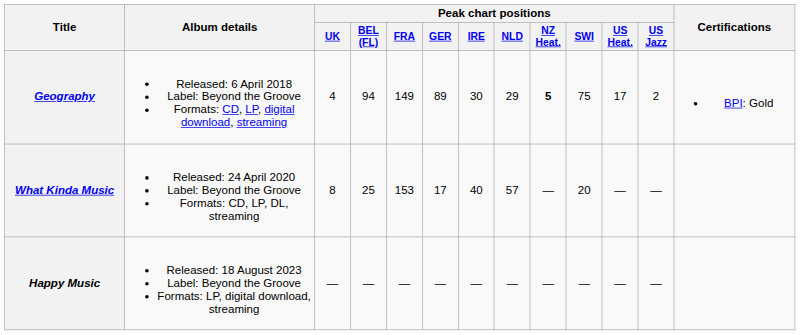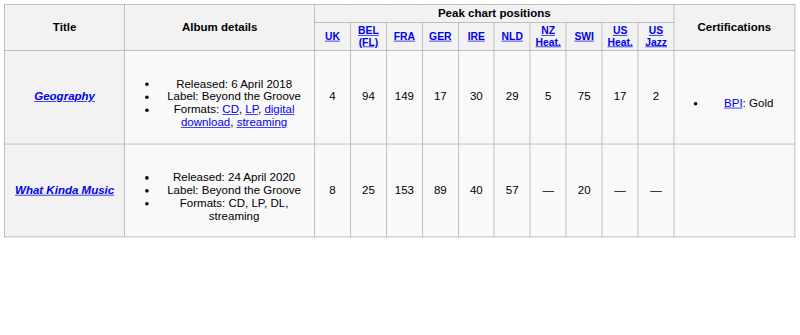 <table class="wikitable plainrowheaders" style="text-align:center;">
 <tr>
 <th scope="col" rowspan="2" style="width:10em;">Title</th>
 <th scope="col" rowspan="2" style="width:16em;">Album details</th>
 <th scope="col" colspan="10">Peak chart positions</th>
 <th scope="col" rowspan="2" style="width:10em;">Certifications</th>
 </tr>
 <tr>
 <th scope="col" style="width:3em;font-size:90%;"><a href='#'>UK</a><br></th>
 <th scope="col" style="width:3em;font-size:90%;"><a href='#'>BEL<br>(FL)</a><br></th>
 <th scope="col" style="width:3em;font-size:90%;"><a href='#'>FRA</a><br></th>
 <th scope="col" style="width:3em;font-size:90%;"><a href='#'>GER</a><br></th>
 <th scope="col" style="width:3em;font-size:90%;"><a href='#'>IRE</a><br></th>
 <th scope="col" style="width:3em;font-size:90%;"><a href='#'>NLD</a><br></th>
 <th scope="col" style="width:3em;font-size:90%;"><a href='#'>NZ<br>Heat.</a><br></th>
 <th scope="col" style="width:3em;font-size:90%;"><a href='#'>SWI</a><br></th>
 <th scope="col" style="width:3em;font-size:90%;"><a href='#'>US<br>Heat.</a><br></th>
 <th scope="col" style="width:3em;font-size:90%;"><a href='#'>US<br>Jazz</a><br></th>
 </tr>
 <tr>
 <th scope="row"><em><a href='#'>Geography</a></em></th>
 <td><br><ul><li>Released: 6 April 2018</li><li>Label: Beyond the Groove</li><li>Formats: <a href='#'>CD</a>, <a href='#'>LP</a>, <a href='#'>digital download</a>, <a href='#'>streaming</a></li></ul></td>
 <td>4</td>
 <td>94</td>
 <td>149</td>
-<td>89</td>
+<td>17</td>
 <td>30</td>
 <td>29</td>
-<td><strong>5</strong></td>
+<td>5</td>
 <td>75</td>
 <td>17</td>
 <td>2</td>
 <td><br><ul><li><a href='#'>BPI</a>: Gold</li></ul></td>
 </tr>
 <tr>
 <th scope="row"><em><a href='#'>What Kinda Music</a></em><br></th>
 <td><br><ul><li>Released: 24 April 2020</li><li>Label: Beyond the Groove</li><li>Formats: CD, LP, DL, streaming</li></ul></td>
 <td>8</td>
 <td>25</td>
 <td>153</td>
-<td>17</td>
+<td>89</td>
 <td>40</td>
 <td>57</td>
 <td>—</td>
 <td>20</td>
 <td>—</td>
 <td>—</td>
 <td></td>
 </tr>
-<tr>
-<th scope="row"><em>Happy Music</em><br></th>
-<td><br><ul><li>Released: 18 August 2023</li><li>Label: Beyond the Groove</li><li>Formats: LP, digital download, streaming</li></ul></td>
-<td>—</td>
-<td>—</td>
-<td>—</td>
-<td>—</td>
-<td>—</td>
-<td>—</td>
-<td>—</td>
-<td>—</td>
-<td>—</td>
-<td>—</td>
-<td></td>
-</tr>
 </table>
